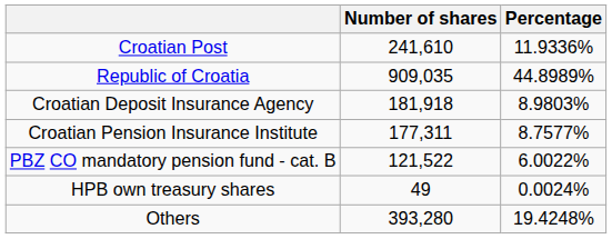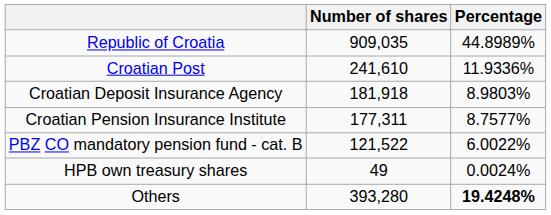 <table class="wikitable" style="margin: 1em auto;text-align:center;">
 <tr>
 <th></th>
 <th>Number of shares</th>
 <th>Percentage</th>
 </tr>
 <tr>
+<td><a href='#'>Republic of Croatia</a></td>
+<td align="center">909,035</td>
+<td align="center">44.8989%</td>
+</tr>
+<tr>
 <td><a href='#'>Croatian Post</a></td>
 <td align="center">241,610</td>
 <td align="center">11.9336%</td>
-</tr>
-<tr>
-<td><a href='#'>Republic of Croatia</a></td>
-<td align="center">909,035</td>
-<td align="center">44.8989%</td>
 </tr>
 <tr>
 <td>Croatian Deposit Insurance Agency</td>
 <td align="center">181,918</td>
 <td align="center">8.9803%</td>
 </tr>
 <tr>
 <td>Croatian Pension Insurance Institute</td>
 <td align="center">177,311</td>
 <td align="center">8.7577%</td>
 </tr>
 <tr>
 <td><a href='#'>PBZ</a> <a href='#'>CO</a> mandatory pension fund - cat. B</td>
 <td>121,522</td>
 <td>6.0022%</td>
 </tr>
 <tr>
 <td>HPB own treasury shares</td>
 <td>49</td>
 <td>0.0024%</td>
 </tr>
 <tr>
 <td>Others</td>
 <td align="center">393,280</td>
-<td align="center">19.4248%</td>
+<td align="center"><strong>19.4248%</strong></td>
 </tr>
 </table>
